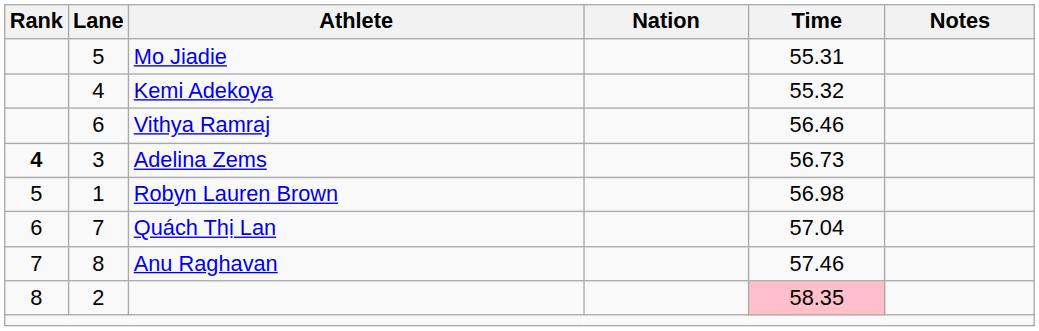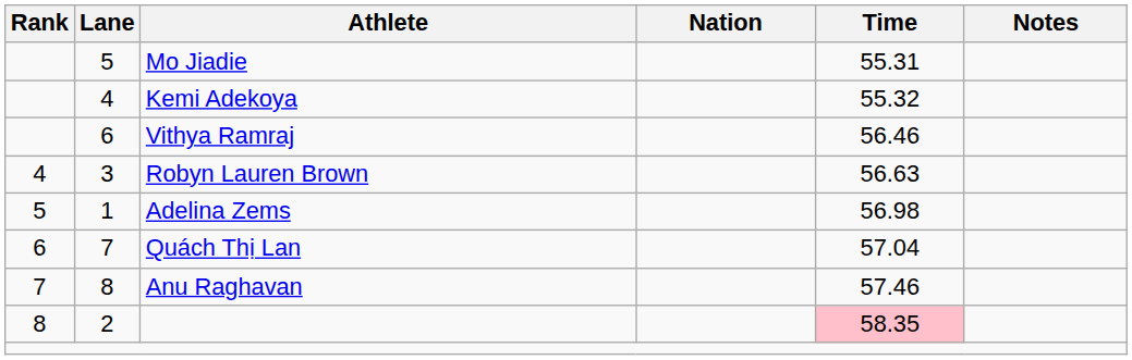 <table class="wikitable sortable" style="text-align:center;width: 60%;">
 <tr>
 <th scope="col" style="width: 10px;">Rank</th>
 <th scope="col" style="width: 10px;">Lane</th>
 <th scope="col">Athlete</th>
 <th scope="col">Nation</th>
 <th scope="col">Time</th>
 <th scope="col">Notes</th>
 </tr>
 <tr>
 <td></td>
 <td>5</td>
 <td align="left"><a href='#'>Mo Jiadie</a></td>
 <td align="left"></td>
 <td>55.31</td>
 <td></td>
 </tr>
 <tr>
 <td></td>
 <td>4</td>
 <td align="left"><a href='#'>Kemi Adekoya</a></td>
 <td align="left"></td>
 <td>55.32</td>
 <td></td>
 </tr>
 <tr>
 <td></td>
 <td>6</td>
 <td align="left"><a href='#'>Vithya Ramraj</a></td>
 <td align="left"></td>
 <td>56.46</td>
 <td></td>
 </tr>
 <tr>
-<td><strong>4</strong></td>
+<td>4</td>
 <td>3</td>
-<td align="left"><a href='#'>Adelina Zems</a></td>
+<td align="left"><a href='#'>Robyn Lauren Brown</a></td>
 <td align="left"></td>
-<td>56.73</td>
+<td>56.63</td>
 <td></td>
 </tr>
 <tr>
 <td>5</td>
 <td>1</td>
-<td align="left"><a href='#'>Robyn Lauren Brown</a></td>
+<td align="left"><a href='#'>Adelina Zems</a></td>
 <td align="left"></td>
 <td>56.98</td>
 <td></td>
 </tr>
 <tr>
 <td>6</td>
 <td>7</td>
 <td align="left"><a href='#'>Quách Thị Lan</a></td>
 <td align="left"></td>
 <td>57.04</td>
 <td></td>
 </tr>
 <tr>
 <td>7</td>
 <td>8</td>
 <td align="left"><a href='#'>Anu Raghavan</a></td>
 <td align="left"></td>
 <td>57.46</td>
 <td></td>
 </tr>
 <tr>
 <td>8</td>
 <td>2</td>
 <td align="left"></td>
 <td align="left"></td>
 <td style="background: pink;">58.35</td>
 <td></td>
 </tr>
 <tr class="sortbottom">
 <td colspan="6"></td>
 </tr>
 </table>
